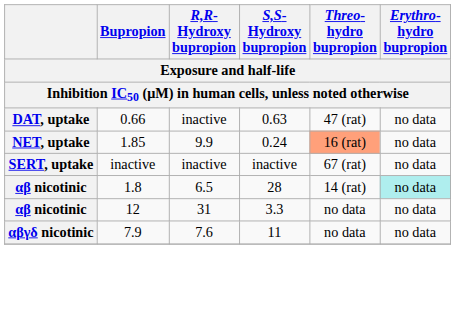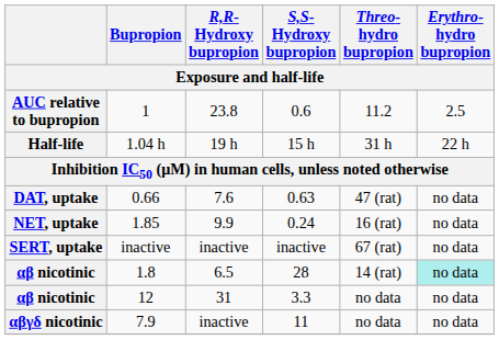 <table class="wikitable plainrowheaders" style="float:right; clear:right; margin:1em auto 1em 1em;">
 <tr style="text-align:center;">
 <th scope="col"> </th>
 <th scope="col"><a href='#'>Bupropion</a></th>
 <th scope="col"><a href='#'><em>R,R</em>-<br>Hydroxy<br>bupropion</a></th>
 <th scope="col"><a href='#'><em>S,S</em>-<br>Hydroxy<br>bupropion</a></th>
 <th scope="col"><a href='#'><em>Threo</em>-<br>hydro<br>bupropion</a></th>
 <th scope="col"><a href='#'><em>Erythro</em>-<br>hydro<br>bupropion</a></th>
 </tr>
 <tr style="text-align:center;">
 <th scope="row" colspan="6">Exposure and half-life</th>
 </tr>
 <tr style="text-align:center;">
+<th scope="row"><a href='#'>AUC</a> relative<br>to bupropion</th>
+<td>1</td>
+<td>23.8</td>
+<td>0.6</td>
+<td>11.2</td>
+<td>2.5</td>
+</tr>
+<tr style="text-align:center;">
+<th scope="row">Half-life</th>
+<td>1.04 h</td>
+<td>19 h</td>
+<td>15 h</td>
+<td>31 h</td>
+<td>22 h</td>
+</tr>
+<tr style="text-align:center;">
 <th scope="row" colspan="6">Inhibition <a href='#'>IC<sub>50</sub></a> (μM) in human cells, unless noted otherwise</th>
 </tr>
 <tr style="text-align:center;">
 <th scope="row"><a href='#'>DAT</a>, uptake</th>
 <td>0.66</td>
-<td>inactive</td>
+<td>7.6</td>
 <td>0.63</td>
 <td>47 (rat)</td>
 <td>no data</td>
 </tr>
 <tr style="text-align:center;">
 <th scope="row"><a href='#'>NET</a>, uptake</th>
 <td>1.85</td>
 <td>9.9</td>
 <td>0.24</td>
-<td style="background: lightsalmon;">16 (rat)</td>
+<td>16 (rat)</td>
 <td>no data</td>
 </tr>
 <tr style="text-align:center;">
 <th scope="row"><a href='#'>SERT</a>, uptake</th>
 <td>inactive</td>
 <td>inactive</td>
 <td>inactive</td>
 <td>67 (rat)</td>
 <td>no data</td>
 </tr>
 <tr style="text-align:center;">
 <th scope="row"><a href='#'>αβ</a> nicotinic</th>
 <td>1.8</td>
 <td>6.5</td>
 <td>28</td>
 <td>14 (rat)</td>
 <td style="background: paleturquoise;">no data</td>
 </tr>
 <tr style="text-align:center;">
 <th scope="row"><a href='#'>αβ</a> nicotinic</th>
 <td>12</td>
 <td>31</td>
 <td>3.3</td>
 <td>no data</td>
 <td>no data</td>
 </tr>
 <tr style="text-align:center;">
 <th scope="row"><a href='#'>αβγδ</a> nicotinic</th>
 <td>7.9</td>
-<td>7.6</td>
+<td>inactive</td>
 <td>11</td>
 <td>no data</td>
 <td>no data</td>
 </tr>
 <tr style="text-align:center;">
 </tr>
 </table>
